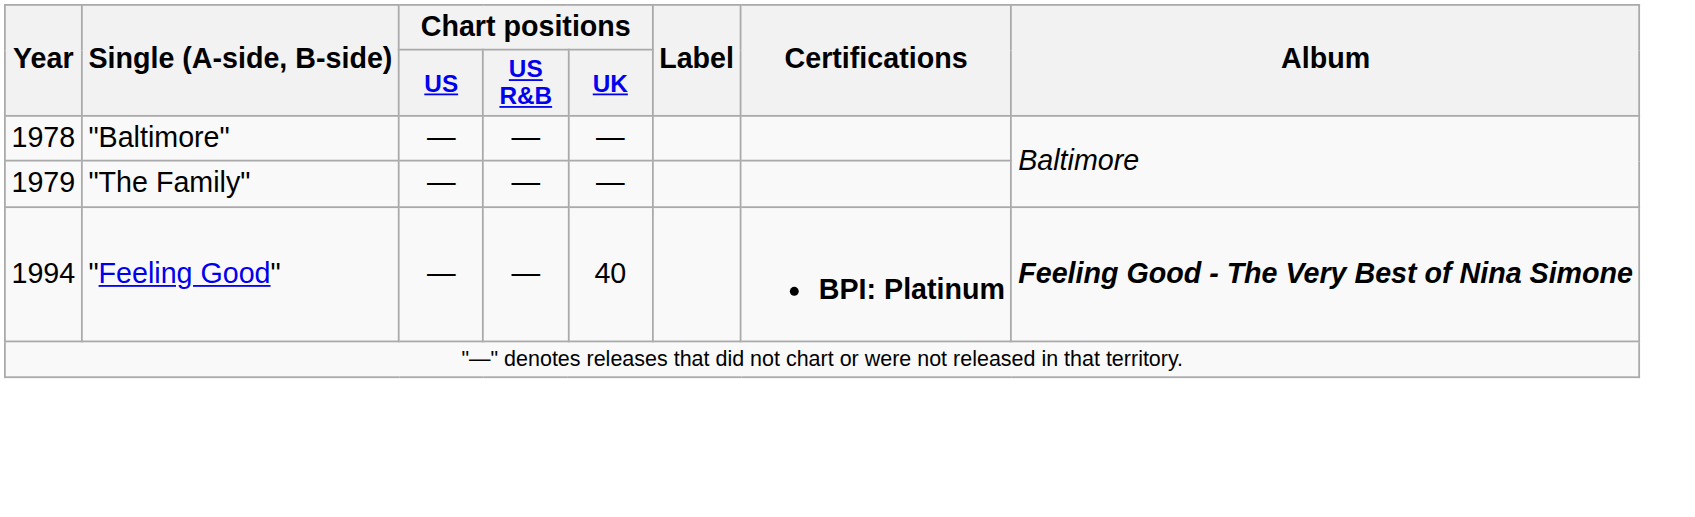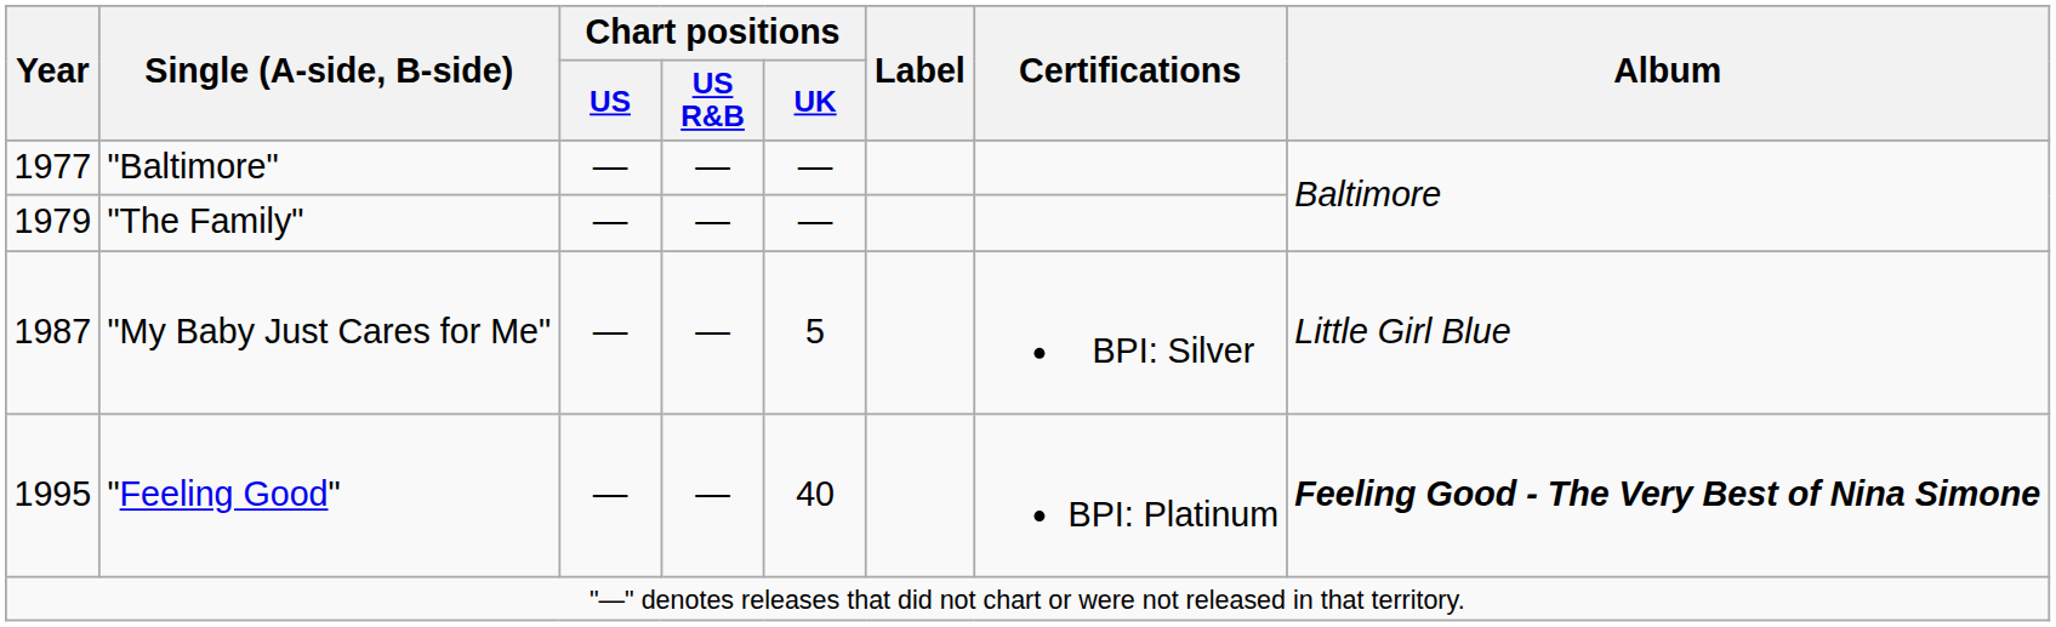 <table class="wikitable" style="text-align:center;">
 <tr>
 <th rowspan="2">Year</th>
 <th rowspan="2">Single (A-side, B-side)<br></th>
 <th colspan="3">Chart positions</th>
 <th rowspan="2">Label</th>
 <th rowspan="2">Certifications</th>
 <th rowspan="2">Album</th>
 </tr>
 <tr>
 <th scope="col" style="width:3em;font-size:85%;"><a href='#'>US</a><br></th>
 <th scope="col" style="width:3em;font-size:85%;"><a href='#'>US<br>R&B</a><br></th>
 <th scope="col" style="width:3em;font-size:85%;"><a href='#'>UK</a><br></th>
 </tr>
 <tr>
-<td>1978</td>
+<td>1977</td>
 <td style="text-align:left;">"Baltimore"<br></td>
 <td>—</td>
 <td>—</td>
 <td>—</td>
 <td></td>
 <td></td>
 <td style="text-align:left;" rowspan="2"><em>Baltimore</em></td>
 </tr>
 <tr>
 <td>1979</td>
 <td style="text-align:left;">"The Family"<br></td>
 <td>—</td>
 <td>—</td>
 <td>—</td>
 <td></td>
 <td></td>
 </tr>
 <tr>
-<td>1994</td>
+<td>1987</td>
+<td style="text-align:left;">"My Baby Just Cares for Me"<br></td>
+<td>—</td>
+<td>—</td>
+<td>5</td>
+<td></td>
+<td><br><ul><li>BPI: Silver</li></ul></td>
+<td style="text-align:left;"><em>Little Girl Blue</em></td>
+</tr>
+<tr>
+<td>1995</td>
 <td style="text-align:left;">"<a href='#'>Feeling Good</a>" <br></td>
 <td>—</td>
 <td>—</td>
 <td>40</td>
 <td></td>
-<td><strong><br><ul><li>BPI: Platinum</li></ul></strong></td>
+<td><br><ul><li>BPI: Platinum</li></ul></td>
 <td style="text-align:left;"><strong><em>Feeling Good - The Very Best of Nina Simone</em></strong></td>
 </tr>
 <tr>
 <td colspan="8" style="text-align:center; font-size:9pt;">"—" denotes releases that did not chart or were not released in that territory.</td>
 </tr>
 </table>
